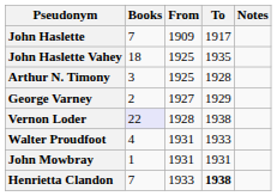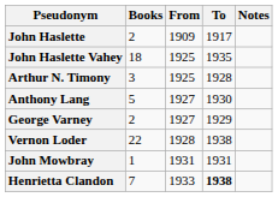 <table class="wikitable sortable">
 <tr>
 <th>Pseudonym</th>
 <th>Books</th>
 <th>From</th>
 <th>To</th>
 <th>Notes</th>
 </tr>
 <tr>
 <th style="text-align: left">John Haslette</th>
-<td>7</td>
+<td>2</td>
 <td>1909</td>
 <td>1917</td>
 <td></td>
 </tr>
 <tr>
 <th style="text-align: left">John Haslette Vahey</th>
 <td>18</td>
 <td>1925</td>
 <td>1935</td>
 <td></td>
 </tr>
 <tr>
 <th style="text-align: left">Arthur N. Timony</th>
 <td>3</td>
 <td>1925</td>
 <td>1928</td>
 <td></td>
 </tr>
 <tr>
+<th style="text-align: left">Anthony Lang</th>
+<td>5</td>
+<td>1927</td>
+<td>1930</td>
+<td></td>
+</tr>
+<tr>
 <th style="text-align: left">George Varney</th>
 <td>2</td>
 <td>1927</td>
 <td>1929</td>
 <td></td>
 </tr>
 <tr>
 <th style="text-align: left">Vernon Loder</th>
-<td style="background: lavender;">22</td>
+<td>22</td>
 <td>1928</td>
 <td>1938</td>
-<td></td>
-</tr>
-<tr>
-<th style="text-align: left">Walter Proudfoot</th>
-<td>4</td>
-<td>1931</td>
-<td>1933</td>
 <td></td>
 </tr>
 <tr>
 <th style="text-align: left">John Mowbray</th>
 <td>1</td>
 <td>1931</td>
 <td>1931</td>
 <td></td>
 </tr>
 <tr>
 <th style="text-align: left">Henrietta Clandon</th>
 <td>7</td>
 <td>1933</td>
 <td><strong>1938</strong></td>
 <td></td>
 </tr>
 </table>
